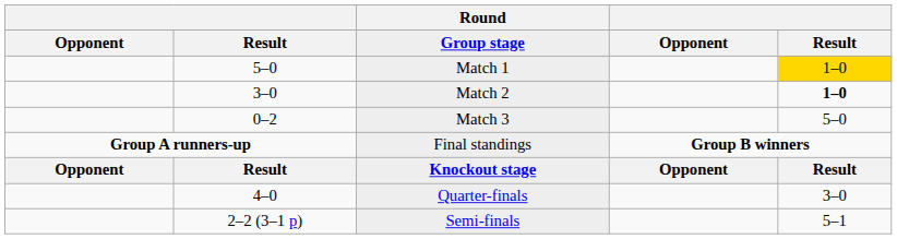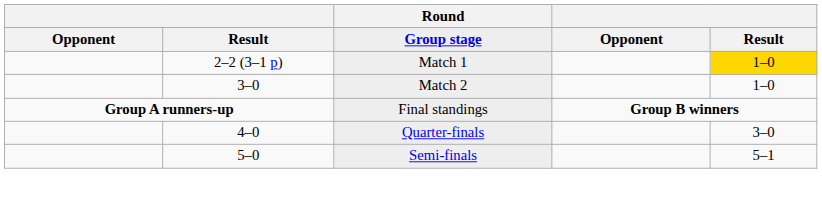 <table class="wikitable" style="width:100%; text-align:center;">
 <tr>
 <th colspan=2 style="width:1*"></th>
 <th>Round</th>
 <th colspan=2 style="width:1*"></th>
 </tr>
 <tr>
 <th>Opponent</th>
 <th>Result</th>
 <td style="background:#eeeeee;"><strong><a href='#'>Group stage</a></strong></td>
 <th>Opponent</th>
 <th>Result</th>
 </tr>
 <tr>
 <td align=left></td>
-<td>5–0</td>
+<td>2–2 (3–1 <a href='#'>p</a>)</td>
 <td style="background:#eeeeee;">Match 1</td>
 <td align=left></td>
 <td style="background: gold;">1–0</td>
 </tr>
 <tr>
 <td align=left></td>
 <td>3–0</td>
 <td style="background:#eeeeee;">Match 2</td>
 <td align=left></td>
-<td><strong>1–0</strong></td>
-</tr>
-<tr>
-<td align=left></td>
-<td>0–2</td>
-<td style="background:#eeeeee;">Match 3</td>
-<td align=left></td>
-<td>5–0</td>
+<td>1–0</td>
 </tr>
 <tr>
 <td colspan="2" style="text-align:center;"><strong>Group A runners-up</strong><br><div></div></td>
 <td style="background:#eeeeee;">Final standings</td>
 <td colspan="2" style="text-align:center;"><strong>Group B winners</strong><br><div></div></td>
-</tr>
-<tr>
-<th>Opponent</th>
-<th>Result</th>
-<td style="background:#eeeeee;"><strong><a href='#'>Knockout stage</a></strong></td>
-<th>Opponent</th>
-<th>Result</th>
 </tr>
 <tr>
 <td align=left></td>
 <td>4–0</td>
 <td style="background:#eeeeee;"><a href='#'>Quarter-finals</a></td>
 <td align=left></td>
 <td>3–0</td>
 </tr>
 <tr>
 <td align=left></td>
-<td>2–2 (3–1 <a href='#'>p</a>)</td>
+<td>5–0</td>
 <td style="background:#eeeeee;"><a href='#'>Semi-finals</a></td>
 <td align=left></td>
 <td>5–1</td>
 </tr>
 </table>
